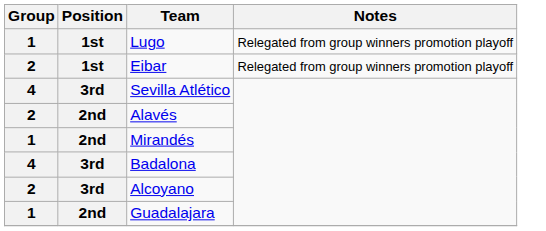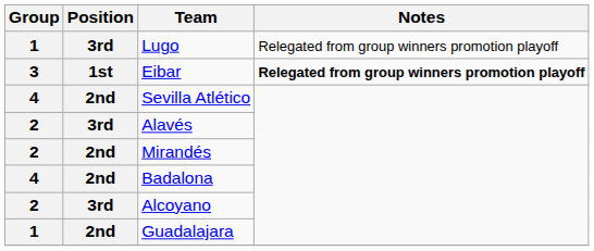 <table class="wikitable">
 <tr>
 <th>Group</th>
 <th>Position</th>
 <th>Team</th>
 <th>Notes</th>
 </tr>
 <tr>
 <th>1</th>
-<th>1st</th>
+<th>3rd</th>
 <td><a href='#'>Lugo</a></td>
 <td><small>Relegated from group winners promotion playoff</small></td>
 </tr>
 <tr>
-<th>2</th>
+<th>3</th>
 <th>1st</th>
 <td><a href='#'>Eibar</a></td>
-<td><small>Relegated from group winners promotion playoff</small></td>
+<td><strong><small>Relegated from group winners promotion playoff</small></strong></td>
 </tr>
 <tr>
 <th>4</th>
-<th>3rd</th>
+<th>2nd</th>
 <td><a href='#'>Sevilla Atlético</a></td>
 <td rowspan="6"></td>
 </tr>
 <tr>
 <th>2</th>
-<th>2nd</th>
+<th>3rd</th>
 <td><a href='#'>Alavés</a></td>
 </tr>
 <tr>
-<th>1</th>
+<th>2</th>
 <th>2nd</th>
 <td><a href='#'>Mirandés</a></td>
 </tr>
 <tr>
 <th>4</th>
-<th>3rd</th>
+<th>2nd</th>
 <td><a href='#'>Badalona</a></td>
 </tr>
 <tr>
 <th>2</th>
 <th>3rd</th>
 <td><a href='#'>Alcoyano</a></td>
 </tr>
 <tr>
 <th>1</th>
 <th>2nd</th>
 <td><a href='#'>Guadalajara</a></td>
 </tr>
 <tr>
 </tr>
 </table>
